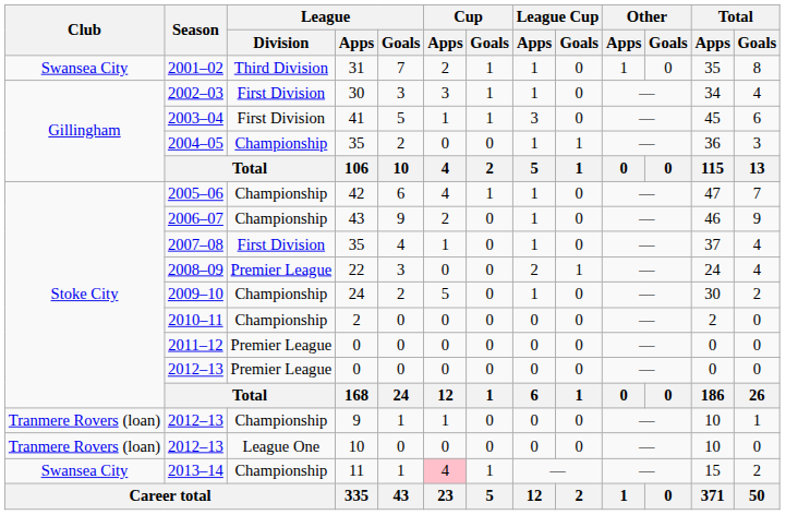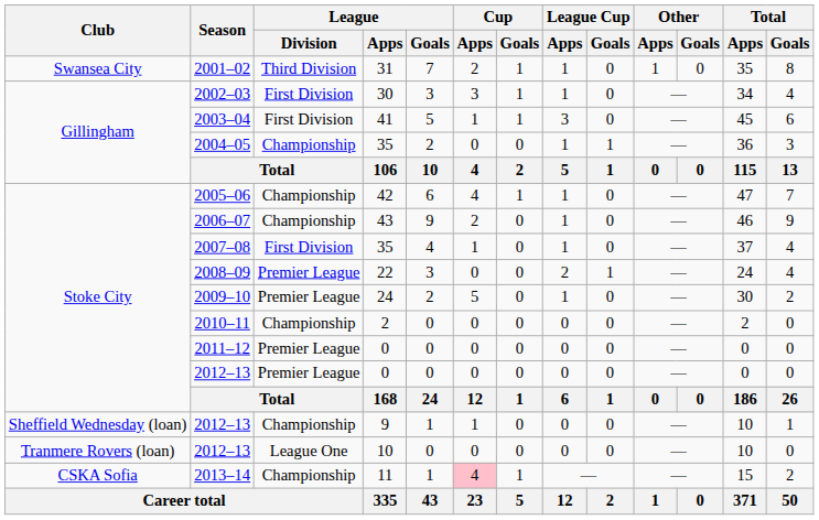 <table class="wikitable" style="text-align:center">
 <tr>
 <th rowspan="2">Club</th>
 <th rowspan="2">Season</th>
 <th colspan="3">League</th>
 <th colspan="2">Cup</th>
 <th colspan="2">League Cup</th>
 <th colspan="2">Other</th>
 <th colspan="2">Total</th>
 </tr>
 <tr>
 <th>Division</th>
 <th>Apps</th>
 <th>Goals</th>
 <th>Apps</th>
 <th>Goals</th>
 <th>Apps</th>
 <th>Goals</th>
 <th>Apps</th>
 <th>Goals</th>
 <th>Apps</th>
 <th>Goals</th>
 </tr>
 <tr>
 <td><a href='#'>Swansea City</a></td>
 <td><a href='#'>2001–02</a></td>
 <td><a href='#'>Third Division</a></td>
 <td>31</td>
 <td>7</td>
 <td>2</td>
 <td>1</td>
 <td>1</td>
 <td>0</td>
 <td>1</td>
 <td>0</td>
 <td>35</td>
 <td>8</td>
 </tr>
 <tr>
 <td rowspan="4"><a href='#'>Gillingham</a></td>
 <td><a href='#'>2002–03</a></td>
 <td><a href='#'>First Division</a></td>
 <td>30</td>
 <td>3</td>
 <td>3</td>
 <td>1</td>
 <td>1</td>
 <td>0</td>
 <td colspan="2">—</td>
 <td>34</td>
 <td>4</td>
 </tr>
 <tr>
 <td><a href='#'>2003–04</a></td>
 <td>First Division</td>
 <td>41</td>
 <td>5</td>
 <td>1</td>
 <td>1</td>
 <td>3</td>
 <td>0</td>
 <td colspan="2">—</td>
 <td>45</td>
 <td>6</td>
 </tr>
 <tr>
 <td><a href='#'>2004–05</a></td>
 <td><a href='#'>Championship</a></td>
 <td>35</td>
 <td>2</td>
 <td>0</td>
 <td>0</td>
 <td>1</td>
 <td>1</td>
 <td colspan="2">—</td>
 <td>36</td>
 <td>3</td>
 </tr>
 <tr>
 <th colspan="2">Total</th>
 <th>106</th>
 <th>10</th>
 <th>4</th>
 <th>2</th>
 <th>5</th>
 <th>1</th>
 <th>0</th>
 <th>0</th>
 <th>115</th>
 <th>13</th>
 </tr>
 <tr>
 <td rowspan="9"><a href='#'>Stoke City</a></td>
 <td><a href='#'>2005–06</a></td>
 <td>Championship</td>
 <td>42</td>
 <td>6</td>
 <td>4</td>
 <td>1</td>
 <td>1</td>
 <td>0</td>
 <td colspan="2">—</td>
 <td>47</td>
 <td>7</td>
 </tr>
 <tr>
 <td><a href='#'>2006–07</a></td>
 <td>Championship</td>
 <td>43</td>
 <td>9</td>
 <td>2</td>
 <td>0</td>
 <td>1</td>
 <td>0</td>
 <td colspan="2">—</td>
 <td>46</td>
 <td>9</td>
 </tr>
 <tr>
 <td><a href='#'>2007–08</a></td>
 <td><a href='#'>First Division</a></td>
 <td>35</td>
 <td>4</td>
 <td>1</td>
 <td>0</td>
 <td>1</td>
 <td>0</td>
 <td colspan="2">—</td>
 <td>37</td>
 <td>4</td>
 </tr>
 <tr>
 <td><a href='#'>2008–09</a></td>
 <td><a href='#'>Premier League</a></td>
 <td>22</td>
 <td>3</td>
 <td>0</td>
 <td>0</td>
 <td>2</td>
 <td>1</td>
 <td colspan="2">—</td>
 <td>24</td>
 <td>4</td>
 </tr>
 <tr>
 <td><a href='#'>2009–10</a></td>
-<td>Championship</td>
+<td>Premier League</td>
 <td>24</td>
 <td>2</td>
 <td>5</td>
 <td>0</td>
 <td>1</td>
 <td>0</td>
 <td colspan="2">—</td>
 <td>30</td>
 <td>2</td>
 </tr>
 <tr>
 <td><a href='#'>2010–11</a></td>
 <td>Championship</td>
 <td>2</td>
 <td>0</td>
 <td>0</td>
 <td>0</td>
 <td>0</td>
 <td>0</td>
 <td colspan="2">—</td>
 <td>2</td>
 <td>0</td>
 </tr>
 <tr>
 <td><a href='#'>2011–12</a></td>
 <td>Premier League</td>
 <td>0</td>
 <td>0</td>
 <td>0</td>
 <td>0</td>
 <td>0</td>
 <td>0</td>
 <td colspan="2">—</td>
 <td>0</td>
 <td>0</td>
 </tr>
 <tr>
 <td><a href='#'>2012–13</a></td>
 <td>Premier League</td>
 <td>0</td>
 <td>0</td>
 <td>0</td>
 <td>0</td>
 <td>0</td>
 <td>0</td>
 <td colspan="2">—</td>
 <td>0</td>
 <td>0</td>
 </tr>
 <tr>
 <th colspan="2">Total</th>
 <th>168</th>
 <th>24</th>
 <th>12</th>
 <th>1</th>
 <th>6</th>
 <th>1</th>
 <th>0</th>
 <th>0</th>
 <th>186</th>
 <th>26</th>
 </tr>
 <tr>
-<td><a href='#'>Tranmere Rovers</a> (loan)</td>
+<td><a href='#'>Sheffield Wednesday</a> (loan)</td>
 <td><a href='#'>2012–13</a></td>
 <td>Championship</td>
 <td>9</td>
 <td>1</td>
 <td>1</td>
 <td>0</td>
 <td>0</td>
 <td>0</td>
 <td colspan="2">—</td>
 <td>10</td>
 <td>1</td>
 </tr>
 <tr>
 <td><a href='#'>Tranmere Rovers</a> (loan)</td>
 <td><a href='#'>2012–13</a></td>
 <td>League One</td>
 <td>10</td>
 <td>0</td>
 <td>0</td>
 <td>0</td>
 <td>0</td>
 <td>0</td>
 <td colspan="2">—</td>
 <td>10</td>
 <td>0</td>
 </tr>
 <tr>
-<td><a href='#'>Swansea City</a></td>
+<td><a href='#'>CSKA Sofia</a></td>
 <td><a href='#'>2013–14</a></td>
 <td>Championship</td>
 <td>11</td>
 <td>1</td>
 <td style="background: pink;">4</td>
 <td>1</td>
 <td colspan="2">—</td>
 <td colspan="2">—</td>
 <td>15</td>
 <td>2</td>
 </tr>
 <tr>
 <th colspan="3">Career total</th>
 <th>335</th>
 <th>43</th>
 <th>23</th>
 <th>5</th>
 <th>12</th>
 <th>2</th>
 <th>1</th>
 <th>0</th>
 <th>371</th>
 <th>50</th>
 </tr>
 </table>
